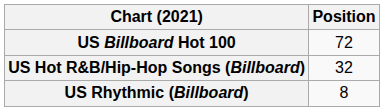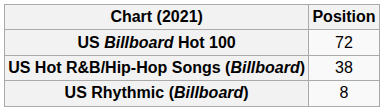 <table class="wikitable sortable plainrowheaders" style="text-align:center">
 <tr>
 <th scope="col">Chart (2021)</th>
 <th scope="col">Position</th>
 </tr>
 <tr>
 <th scope="row">US <em>Billboard</em> Hot 100</th>
 <td>72</td>
 </tr>
 <tr>
 <th scope="row">US Hot R&B/Hip-Hop Songs (<em>Billboard</em>)</th>
-<td>32</td>
+<td>38</td>
 </tr>
 <tr>
 <th scope="row">US Rhythmic (<em>Billboard</em>)</th>
 <td>8</td>
 </tr>
 </table>
